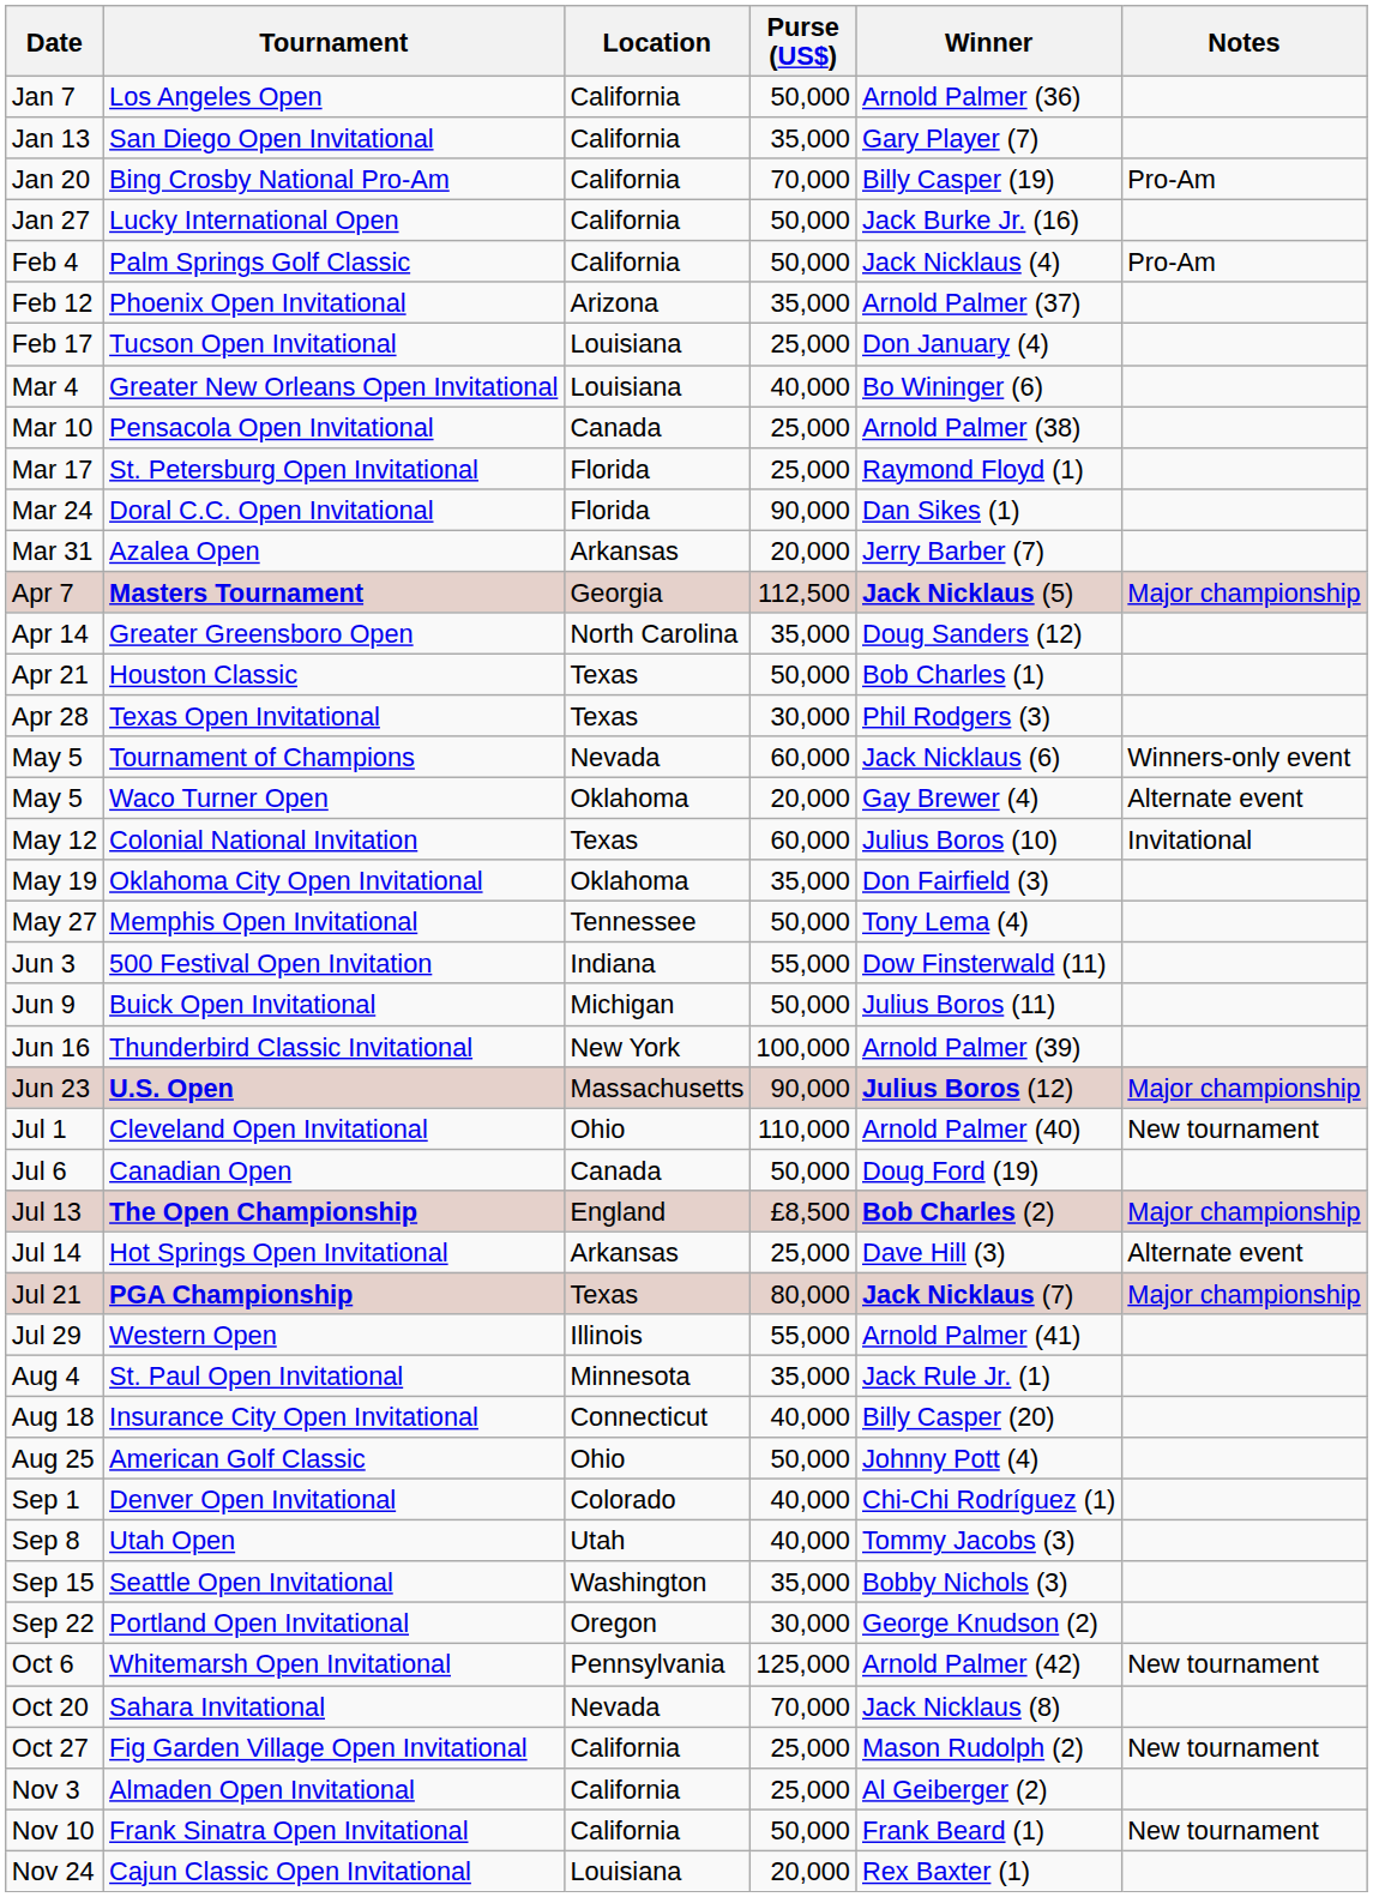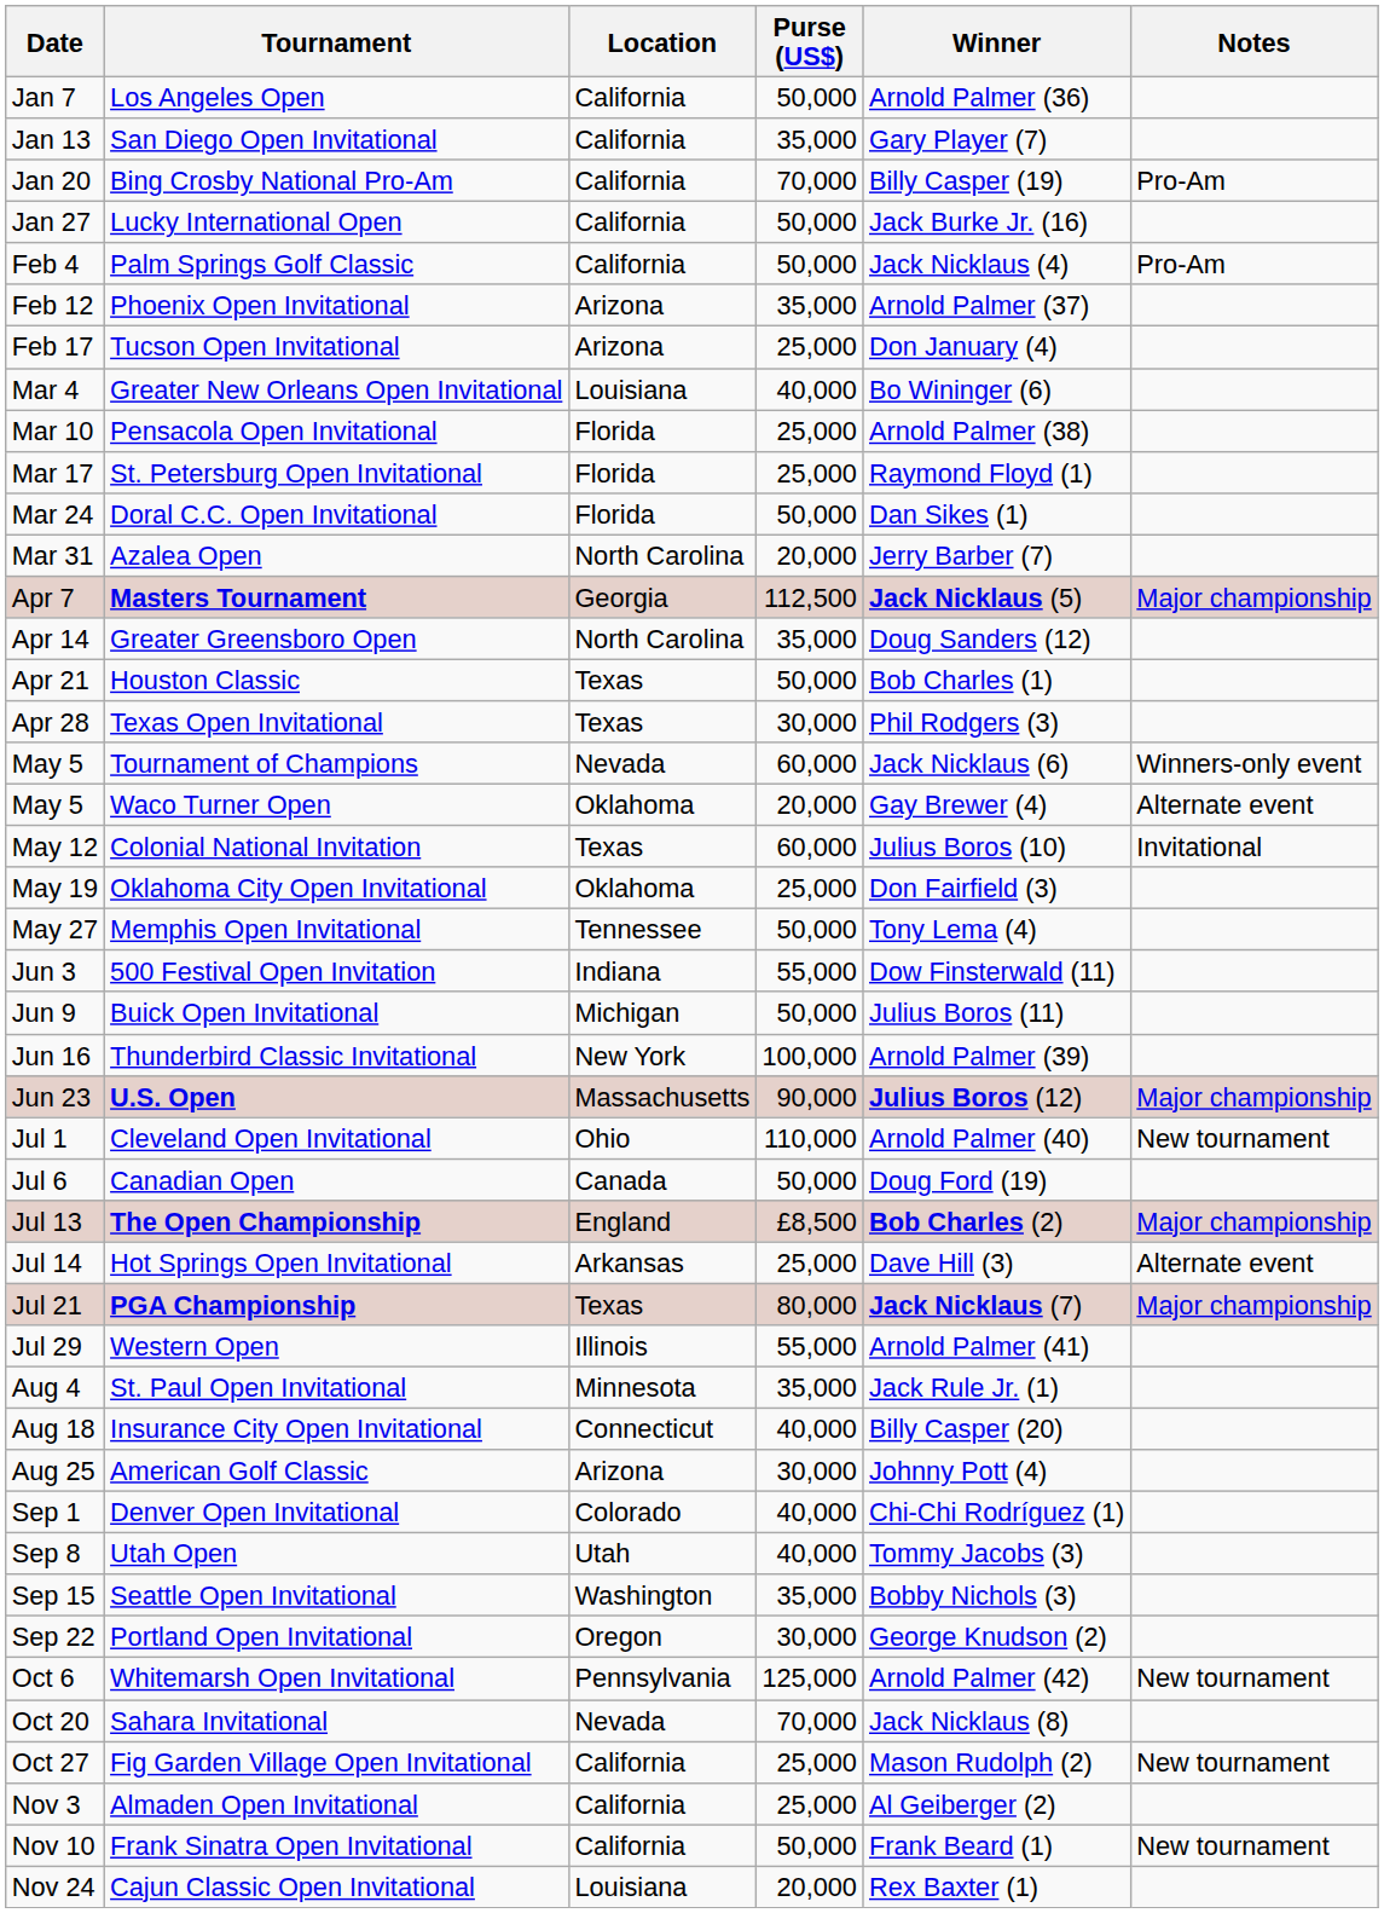 <table class="wikitable" style="font-size:95%">
 <tr>
 <th>Date</th>
 <th>Tournament</th>
 <th>Location</th>
 <th>Purse<br>(<a href='#'>US$</a>)</th>
 <th>Winner</th>
 <th>Notes</th>
 </tr>
 <tr>
 <td>Jan 7</td>
 <td><a href='#'>Los Angeles Open</a></td>
 <td>California</td>
 <td align=right>50,000</td>
 <td> <a href='#'>Arnold Palmer</a> (36)</td>
 <td></td>
 </tr>
 <tr>
 <td>Jan 13</td>
 <td><a href='#'>San Diego Open Invitational</a></td>
 <td>California</td>
 <td align=right>35,000</td>
 <td> <a href='#'>Gary Player</a> (7)</td>
 <td></td>
 </tr>
 <tr>
 <td>Jan 20</td>
 <td><a href='#'>Bing Crosby National Pro-Am</a></td>
 <td>California</td>
 <td align=right>70,000</td>
 <td> <a href='#'>Billy Casper</a> (19)</td>
 <td>Pro-Am</td>
 </tr>
 <tr>
 <td>Jan 27</td>
 <td><a href='#'>Lucky International Open</a></td>
 <td>California</td>
 <td align=right>50,000</td>
 <td> <a href='#'>Jack Burke Jr.</a> (16)</td>
 <td></td>
 </tr>
 <tr>
 <td>Feb 4</td>
 <td><a href='#'>Palm Springs Golf Classic</a></td>
 <td>California</td>
 <td align=right>50,000</td>
 <td> <a href='#'>Jack Nicklaus</a> (4)</td>
 <td>Pro-Am</td>
 </tr>
 <tr>
 <td>Feb 12</td>
 <td><a href='#'>Phoenix Open Invitational</a></td>
 <td>Arizona</td>
 <td align=right>35,000</td>
 <td> <a href='#'>Arnold Palmer</a> (37)</td>
 <td></td>
 </tr>
 <tr>
 <td>Feb 17</td>
 <td><a href='#'>Tucson Open Invitational</a></td>
-<td>Louisiana</td>
+<td>Arizona</td>
 <td align=right>25,000</td>
 <td> <a href='#'>Don January</a> (4)</td>
 <td></td>
 </tr>
 <tr>
 <td>Mar 4</td>
 <td><a href='#'>Greater New Orleans Open Invitational</a></td>
 <td>Louisiana</td>
 <td align=right>40,000</td>
 <td> <a href='#'>Bo Wininger</a> (6)</td>
 <td></td>
 </tr>
 <tr>
 <td>Mar 10</td>
 <td><a href='#'>Pensacola Open Invitational</a></td>
-<td>Canada</td>
+<td>Florida</td>
 <td align=right>25,000</td>
 <td> <a href='#'>Arnold Palmer</a> (38)</td>
 <td></td>
 </tr>
 <tr>
 <td>Mar 17</td>
 <td><a href='#'>St. Petersburg Open Invitational</a></td>
 <td>Florida</td>
 <td align=right>25,000</td>
 <td> <a href='#'>Raymond Floyd</a> (1)</td>
 <td></td>
 </tr>
 <tr>
 <td>Mar 24</td>
 <td><a href='#'>Doral C.C. Open Invitational</a></td>
 <td>Florida</td>
-<td align=right>90,000</td>
+<td align=right>50,000</td>
 <td> <a href='#'>Dan Sikes</a> (1)</td>
 <td></td>
 </tr>
 <tr>
 <td>Mar 31</td>
 <td><a href='#'>Azalea Open</a></td>
-<td>Arkansas</td>
+<td>North Carolina</td>
 <td align=right>20,000</td>
 <td> <a href='#'>Jerry Barber</a> (7)</td>
 <td></td>
 </tr>
 <tr style="background:#e5d1cb;">
 <td>Apr 7</td>
 <td><strong><a href='#'>Masters Tournament</a></strong></td>
 <td>Georgia</td>
 <td align=right>112,500</td>
 <td> <strong><a href='#'>Jack Nicklaus</a></strong> (5)</td>
 <td><a href='#'>Major championship</a></td>
 </tr>
 <tr>
 <td>Apr 14</td>
 <td><a href='#'>Greater Greensboro Open</a></td>
 <td>North Carolina</td>
 <td align=right>35,000</td>
 <td> <a href='#'>Doug Sanders</a> (12)</td>
 <td></td>
 </tr>
 <tr>
 <td>Apr 21</td>
 <td><a href='#'>Houston Classic</a></td>
 <td>Texas</td>
 <td align=right>50,000</td>
 <td> <a href='#'>Bob Charles</a> (1)</td>
 <td></td>
 </tr>
 <tr>
 <td>Apr 28</td>
 <td><a href='#'>Texas Open Invitational</a></td>
 <td>Texas</td>
 <td align=right>30,000</td>
 <td> <a href='#'>Phil Rodgers</a> (3)</td>
 <td></td>
 </tr>
 <tr>
 <td>May 5</td>
 <td><a href='#'>Tournament of Champions</a></td>
 <td>Nevada</td>
 <td align=right>60,000</td>
 <td> <a href='#'>Jack Nicklaus</a> (6)</td>
 <td>Winners-only event</td>
 </tr>
 <tr>
 <td>May 5</td>
 <td><a href='#'>Waco Turner Open</a></td>
 <td>Oklahoma</td>
 <td align=right>20,000</td>
 <td> <a href='#'>Gay Brewer</a> (4)</td>
 <td>Alternate event</td>
 </tr>
 <tr>
 <td>May 12</td>
 <td><a href='#'>Colonial National Invitation</a></td>
 <td>Texas</td>
 <td align=right>60,000</td>
 <td> <a href='#'>Julius Boros</a> (10)</td>
 <td>Invitational</td>
 </tr>
 <tr>
 <td>May 19</td>
 <td><a href='#'>Oklahoma City Open Invitational</a></td>
 <td>Oklahoma</td>
-<td align=right>35,000</td>
+<td align=right>25,000</td>
 <td> <a href='#'>Don Fairfield</a> (3)</td>
 <td></td>
 </tr>
 <tr>
 <td>May 27</td>
 <td><a href='#'>Memphis Open Invitational</a></td>
 <td>Tennessee</td>
 <td align=right>50,000</td>
 <td> <a href='#'>Tony Lema</a> (4)</td>
 <td></td>
 </tr>
 <tr>
 <td>Jun 3</td>
 <td><a href='#'>500 Festival Open Invitation</a></td>
 <td>Indiana</td>
 <td align=right>55,000</td>
 <td> <a href='#'>Dow Finsterwald</a> (11)</td>
 <td></td>
 </tr>
 <tr>
 <td>Jun 9</td>
 <td><a href='#'>Buick Open Invitational</a></td>
 <td>Michigan</td>
 <td align=right>50,000</td>
 <td> <a href='#'>Julius Boros</a> (11)</td>
 <td></td>
 </tr>
 <tr>
 <td>Jun 16</td>
 <td><a href='#'>Thunderbird Classic Invitational</a></td>
 <td>New York</td>
 <td align=right>100,000</td>
 <td> <a href='#'>Arnold Palmer</a> (39)</td>
 <td></td>
 </tr>
 <tr style="background:#e5d1cb;">
 <td>Jun 23</td>
 <td><strong><a href='#'>U.S. Open</a></strong></td>
 <td>Massachusetts</td>
 <td align=right>90,000</td>
 <td> <strong><a href='#'>Julius Boros</a></strong> (12)</td>
 <td><a href='#'>Major championship</a></td>
 </tr>
 <tr>
 <td>Jul 1</td>
 <td><a href='#'>Cleveland Open Invitational</a></td>
 <td>Ohio</td>
 <td align=right>110,000</td>
 <td> <a href='#'>Arnold Palmer</a> (40)</td>
 <td>New tournament</td>
 </tr>
 <tr>
 <td>Jul 6</td>
 <td><a href='#'>Canadian Open</a></td>
 <td>Canada</td>
 <td align=right>50,000</td>
 <td> <a href='#'>Doug Ford</a> (19)</td>
 <td></td>
 </tr>
 <tr style="background:#e5d1cb;">
 <td>Jul 13</td>
 <td><strong><a href='#'>The Open Championship</a></strong></td>
 <td>England</td>
 <td align=right>£8,500</td>
 <td> <strong><a href='#'>Bob Charles</a></strong> (2)</td>
 <td><a href='#'>Major championship</a></td>
 </tr>
 <tr>
 <td>Jul 14</td>
 <td><a href='#'>Hot Springs Open Invitational</a></td>
 <td>Arkansas</td>
 <td align=right>25,000</td>
 <td> <a href='#'>Dave Hill</a> (3)</td>
 <td>Alternate event</td>
 </tr>
 <tr style="background:#e5d1cb;">
 <td>Jul 21</td>
 <td><strong><a href='#'>PGA Championship</a></strong></td>
 <td>Texas</td>
 <td align=right>80,000</td>
 <td> <strong><a href='#'>Jack Nicklaus</a></strong> (7)</td>
 <td><a href='#'>Major championship</a></td>
 </tr>
 <tr>
 <td>Jul 29</td>
 <td><a href='#'>Western Open</a></td>
 <td>Illinois</td>
 <td align=right>55,000</td>
 <td> <a href='#'>Arnold Palmer</a> (41)</td>
 <td></td>
 </tr>
 <tr>
 <td>Aug 4</td>
 <td><a href='#'>St. Paul Open Invitational</a></td>
 <td>Minnesota</td>
 <td align=right>35,000</td>
 <td> <a href='#'>Jack Rule Jr.</a> (1)</td>
 <td></td>
 </tr>
 <tr>
 <td>Aug 18</td>
 <td><a href='#'>Insurance City Open Invitational</a></td>
 <td>Connecticut</td>
 <td align=right>40,000</td>
 <td> <a href='#'>Billy Casper</a> (20)</td>
 <td></td>
 </tr>
 <tr>
 <td>Aug 25</td>
 <td><a href='#'>American Golf Classic</a></td>
-<td>Ohio</td>
-<td align=right>50,000</td>
+<td>Arizona</td>
+<td align=right>30,000</td>
 <td> <a href='#'>Johnny Pott</a> (4)</td>
 <td></td>
 </tr>
 <tr>
 <td>Sep 1</td>
 <td><a href='#'>Denver Open Invitational</a></td>
 <td>Colorado</td>
 <td align=right>40,000</td>
 <td> <a href='#'>Chi-Chi Rodríguez</a> (1)</td>
 <td></td>
 </tr>
 <tr>
 <td>Sep 8</td>
 <td><a href='#'>Utah Open</a></td>
 <td>Utah</td>
 <td align=right>40,000</td>
 <td> <a href='#'>Tommy Jacobs</a> (3)</td>
 <td></td>
 </tr>
 <tr>
 <td>Sep 15</td>
 <td><a href='#'>Seattle Open Invitational</a></td>
 <td>Washington</td>
 <td align=right>35,000</td>
 <td> <a href='#'>Bobby Nichols</a> (3)</td>
 <td></td>
 </tr>
 <tr>
 <td>Sep 22</td>
 <td><a href='#'>Portland Open Invitational</a></td>
 <td>Oregon</td>
 <td align=right>30,000</td>
 <td> <a href='#'>George Knudson</a> (2)</td>
 <td></td>
 </tr>
 <tr>
 <td>Oct 6</td>
 <td><a href='#'>Whitemarsh Open Invitational</a></td>
 <td>Pennsylvania</td>
 <td align=right>125,000</td>
 <td> <a href='#'>Arnold Palmer</a> (42)</td>
 <td>New tournament</td>
 </tr>
 <tr>
 <td>Oct 20</td>
 <td><a href='#'>Sahara Invitational</a></td>
 <td>Nevada</td>
 <td align=right>70,000</td>
 <td> <a href='#'>Jack Nicklaus</a> (8)</td>
 <td></td>
 </tr>
 <tr>
 <td>Oct 27</td>
 <td><a href='#'>Fig Garden Village Open Invitational</a></td>
 <td>California</td>
 <td align=right>25,000</td>
 <td> <a href='#'>Mason Rudolph</a> (2)</td>
 <td>New tournament</td>
 </tr>
 <tr>
 <td>Nov 3</td>
 <td><a href='#'>Almaden Open Invitational</a></td>
 <td>California</td>
 <td align=right>25,000</td>
 <td> <a href='#'>Al Geiberger</a> (2)</td>
 <td></td>
 </tr>
 <tr>
 <td>Nov 10</td>
 <td><a href='#'>Frank Sinatra Open Invitational</a></td>
 <td>California</td>
 <td align=right>50,000</td>
 <td> <a href='#'>Frank Beard</a> (1)</td>
 <td>New tournament</td>
 </tr>
 <tr>
 <td>Nov 24</td>
 <td><a href='#'>Cajun Classic Open Invitational</a></td>
 <td>Louisiana</td>
 <td align=right>20,000</td>
 <td> <a href='#'>Rex Baxter</a> (1)</td>
 <td></td>
 </tr>
 </table>
